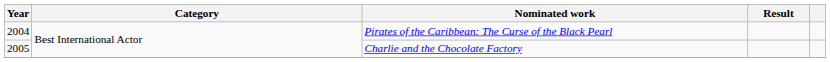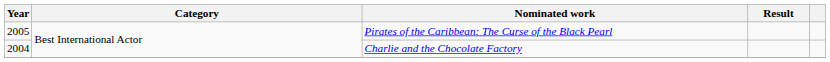 <table class=wikitable>
 <tr>
 <th style="width:1em;">Year</th>
 <th style="width:29em;">Category</th>
 <th style="width:34em;">Nominated work</th>
 <th style="width:5em;">Result</th>
 <th style="width:1em;"></th>
 </tr>
 <tr>
-<td>2004</td>
+<td>2005</td>
 <td rowspan="2">Best International Actor</td>
 <td><em><a href='#'>Pirates of the Caribbean: The Curse of the Black Pearl</a></em></td>
 <td></td>
 <td></td>
 </tr>
 <tr>
-<td>2005</td>
+<td>2004</td>
 <td><em><a href='#'>Charlie and the Chocolate Factory</a></em></td>
 <td></td>
 <td></td>
 </tr>
 <tr>
 </tr>
 </table>
